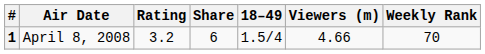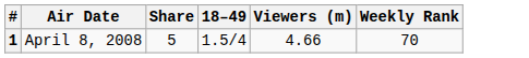 <table class="wikitable" style="text-align: center">
 <tr>
 <th>#</th>
 <th>Air Date</th>
-<th>Rating</th>
 <th>Share</th>
 <th>18–49</th>
 <th>Viewers (m)</th>
 <th>Weekly Rank</th>
 </tr>
 <tr>
 <th>1</th>
 <td style="text-align:center">April 8, 2008</td>
-<td style="text-align:center">3.2</td>
-<td style="text-align:center">6</td>
+<td style="text-align:center">5</td>
 <td style="text-align:center">1.5/4</td>
 <td style="text-align:center">4.66</td>
 <td style="text-align:center">70</td>
 </tr>
 </table>
